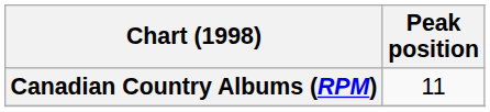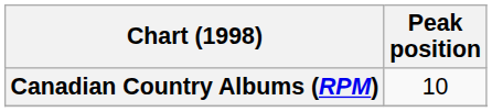 <table class="wikitable sortable plainrowheaders" style="text-align:center">
 <tr>
 <th scope="col">Chart (1998)</th>
 <th scope="col">Peak<br> position</th>
 </tr>
 <tr>
 <th scope="row">Canadian Country Albums (<em><a href='#'>RPM</a></em>)</th>
-<td>11</td>
+<td>10</td>
 </tr>
 <tr>
 </tr>
 <tr>
 </tr>
 </table>
